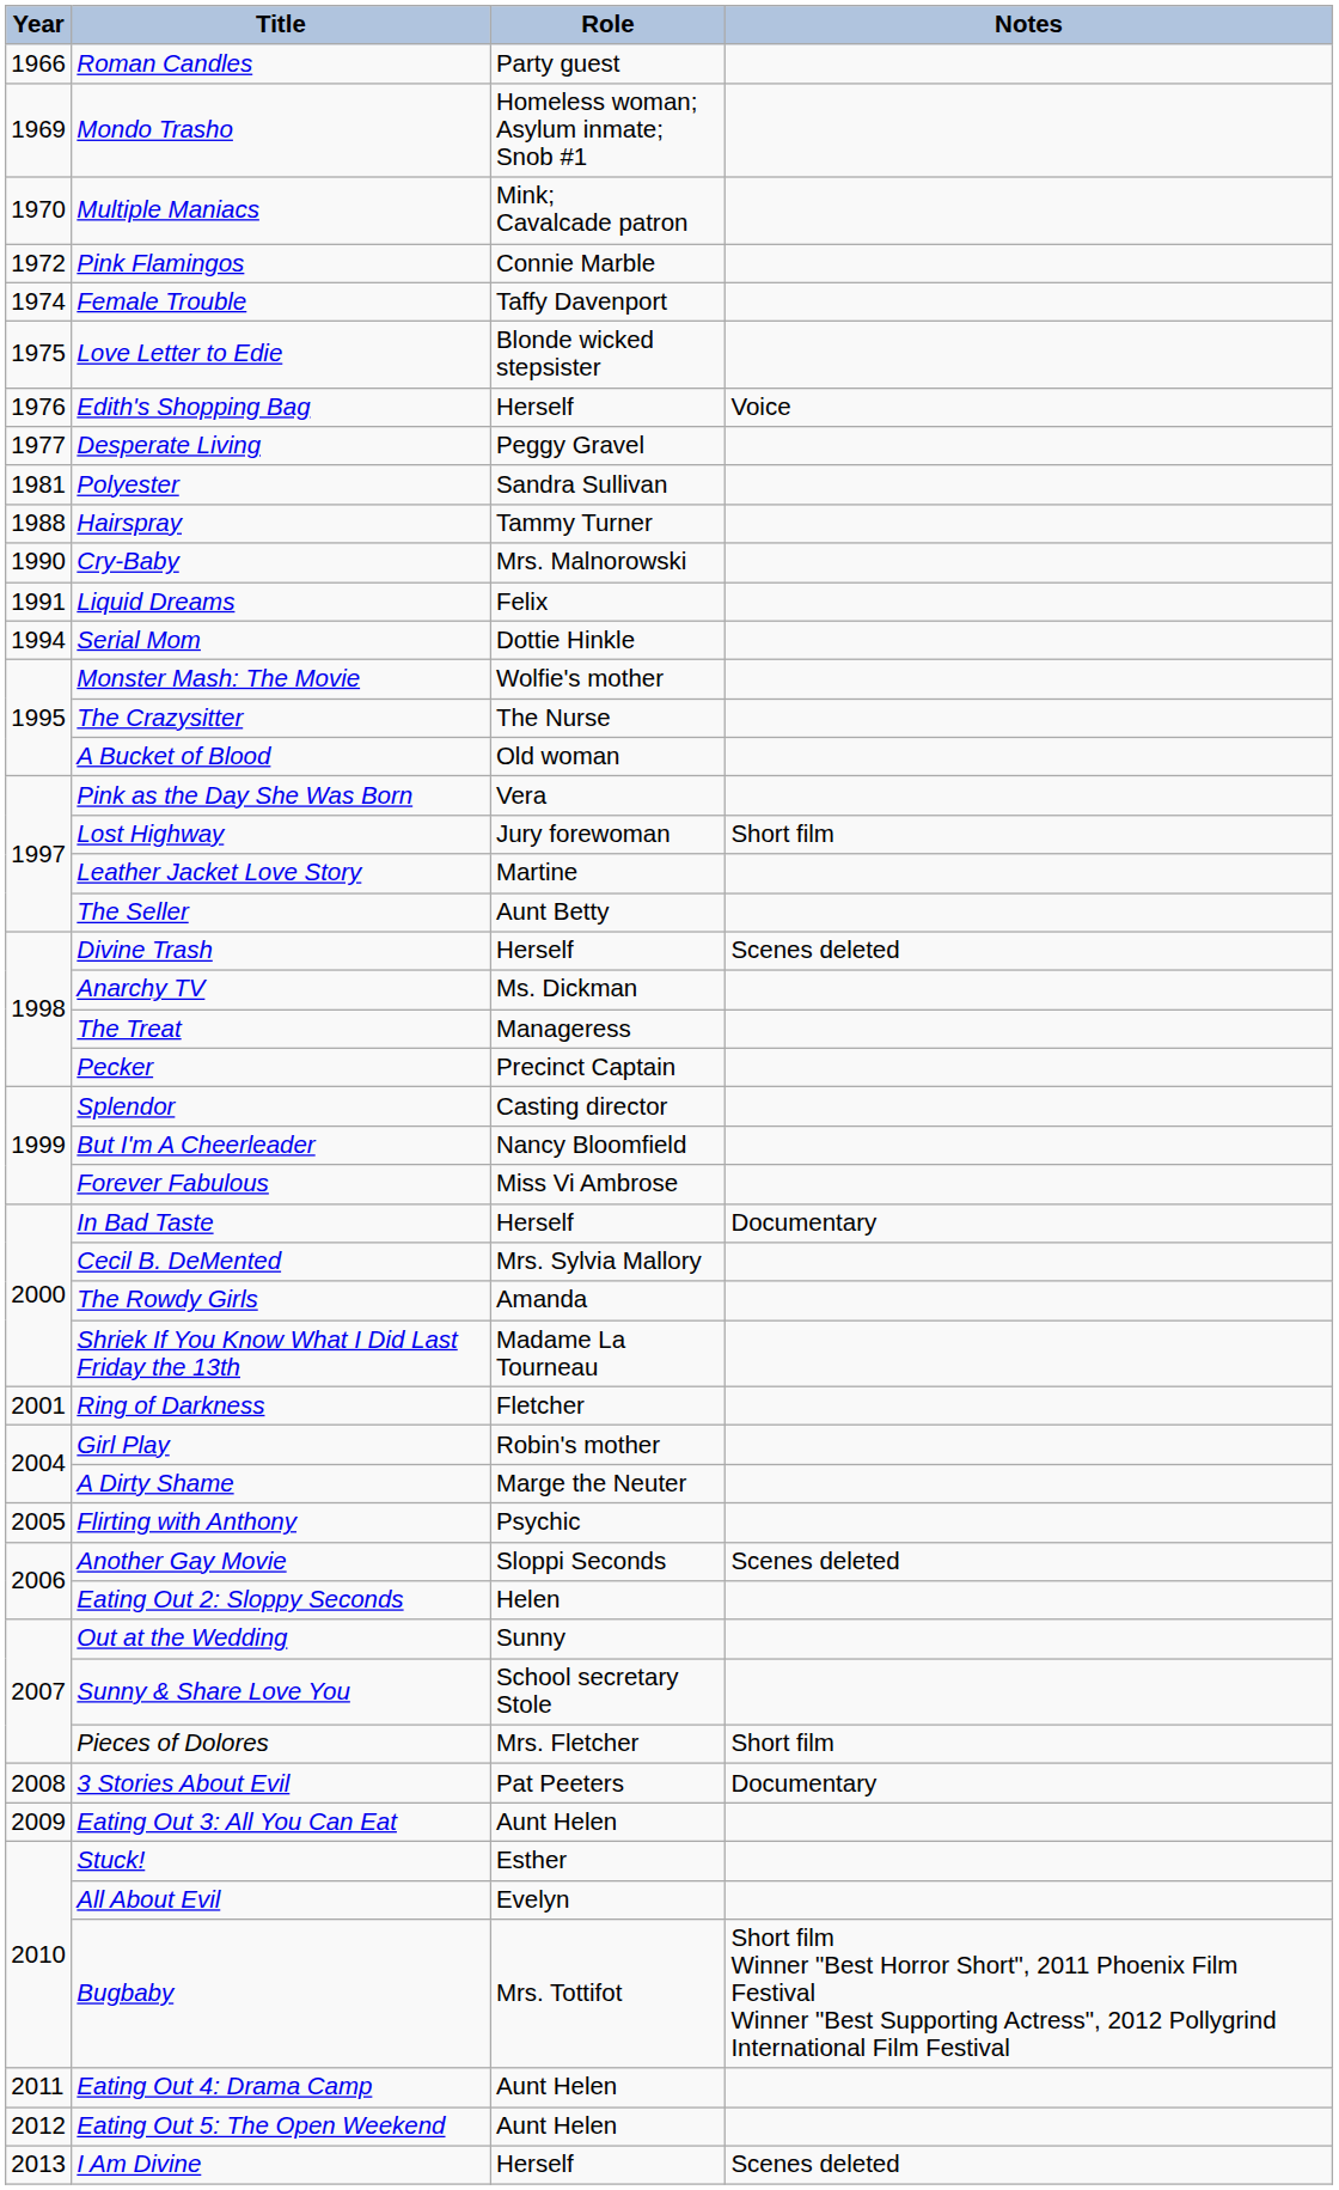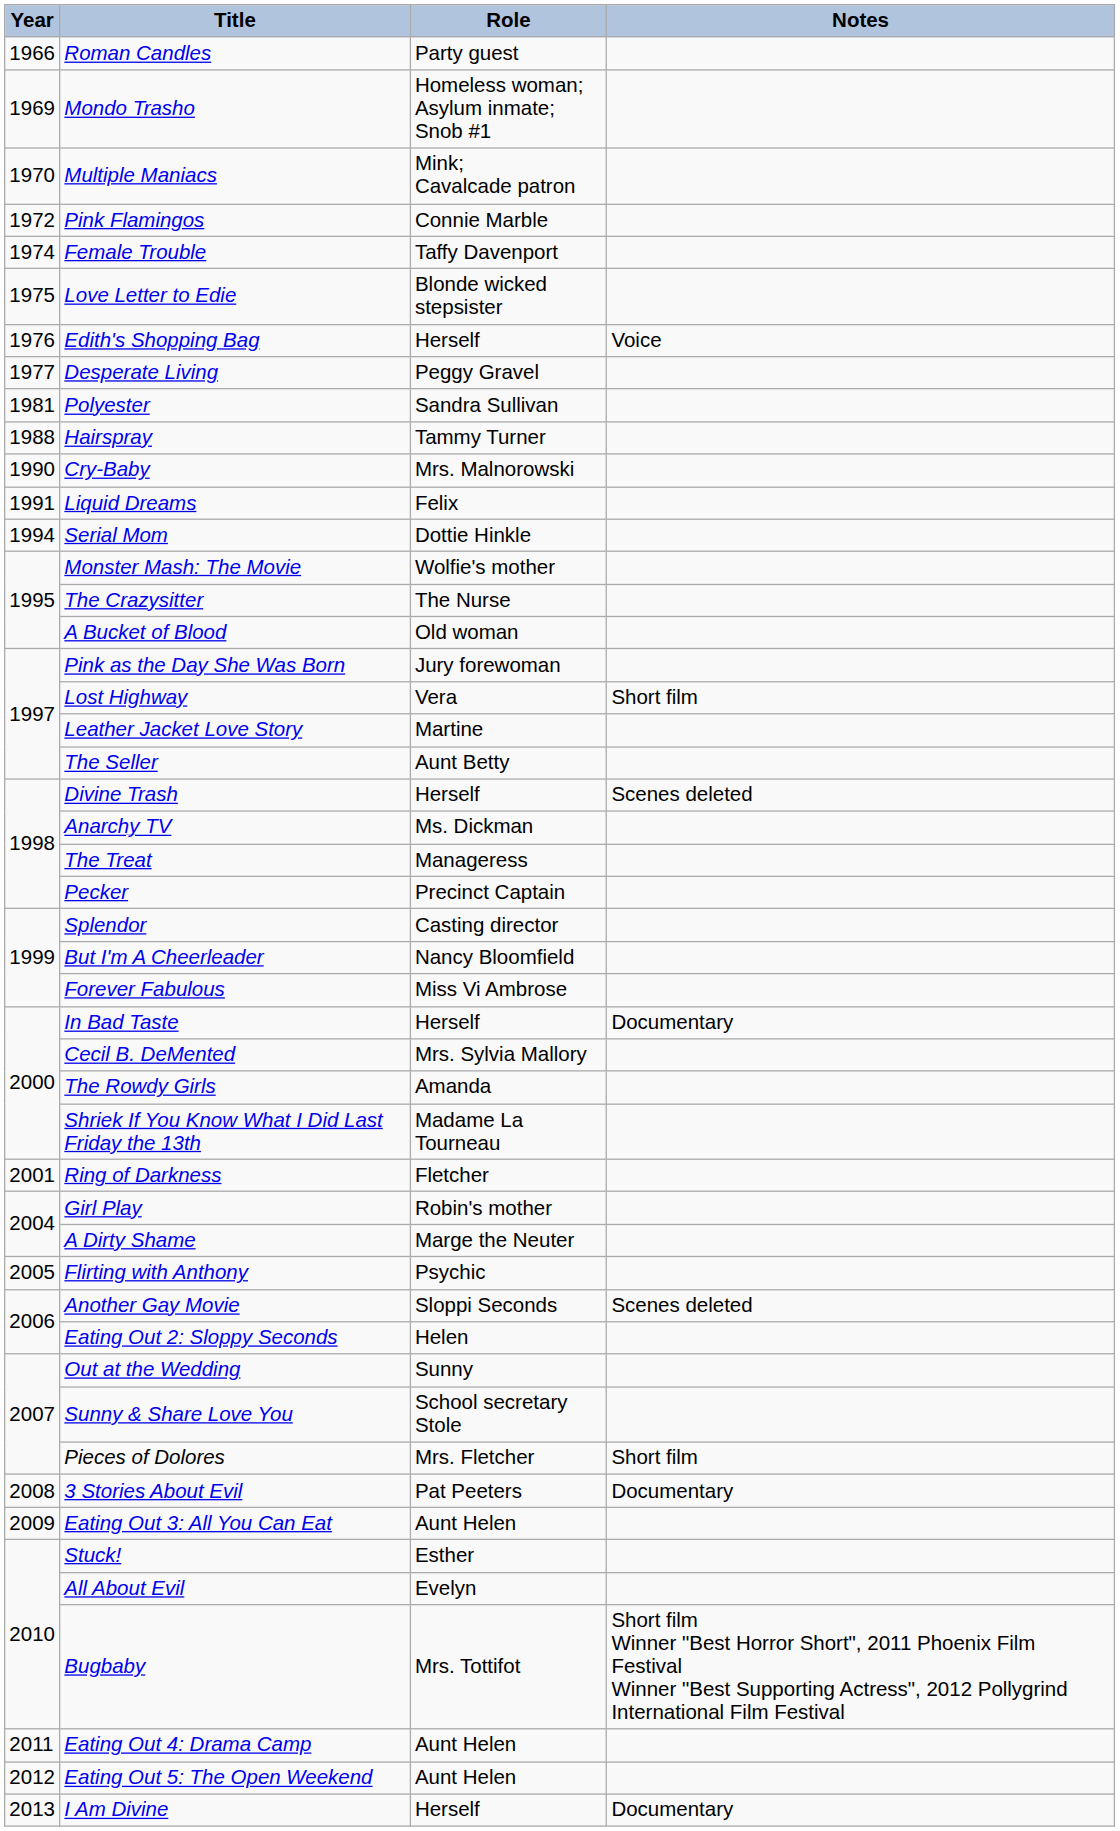 <table class="wikitable">
 <tr>
 <th style="background:#b0c4de;">Year</th>
 <th style="background:#b0c4de;">Title</th>
 <th style="background:#b0c4de;">Role</th>
 <th style="background:#b0c4de;">Notes</th>
 </tr>
 <tr>
 <td>1966</td>
 <td><em><a href='#'>Roman Candles</a></em></td>
 <td>Party guest</td>
 <td></td>
 </tr>
 <tr>
 <td>1969</td>
 <td><em><a href='#'>Mondo Trasho</a></em></td>
 <td>Homeless woman;<br>Asylum inmate;<br>Snob #1</td>
 <td></td>
 </tr>
 <tr>
 <td>1970</td>
 <td><em><a href='#'>Multiple Maniacs</a></em></td>
 <td>Mink;<br>Cavalcade patron</td>
 <td></td>
 </tr>
 <tr>
 <td>1972</td>
 <td><em><a href='#'>Pink Flamingos</a></em></td>
 <td>Connie Marble</td>
 <td></td>
 </tr>
 <tr>
 <td>1974</td>
 <td><em><a href='#'>Female Trouble</a></em></td>
 <td>Taffy Davenport</td>
 <td></td>
 </tr>
 <tr>
 <td>1975</td>
 <td><em><a href='#'>Love Letter to Edie</a></em></td>
 <td>Blonde wicked stepsister</td>
 <td></td>
 </tr>
 <tr>
 <td>1976</td>
 <td><em><a href='#'>Edith's Shopping Bag</a></em></td>
 <td>Herself</td>
 <td>Voice</td>
 </tr>
 <tr>
 <td>1977</td>
 <td><em><a href='#'>Desperate Living</a></em></td>
 <td>Peggy Gravel</td>
 <td></td>
 </tr>
 <tr>
 <td>1981</td>
 <td><em><a href='#'>Polyester</a></em></td>
 <td>Sandra Sullivan</td>
 <td></td>
 </tr>
 <tr>
 <td>1988</td>
 <td><em><a href='#'>Hairspray</a></em></td>
 <td>Tammy Turner</td>
 <td></td>
 </tr>
 <tr>
 <td>1990</td>
 <td><em><a href='#'>Cry-Baby</a></em></td>
 <td>Mrs. Malnorowski</td>
 <td></td>
 </tr>
 <tr>
 <td>1991</td>
 <td><em><a href='#'>Liquid Dreams</a></em></td>
 <td>Felix</td>
 <td></td>
 </tr>
 <tr>
 <td>1994</td>
 <td><em><a href='#'>Serial Mom</a></em></td>
 <td>Dottie Hinkle</td>
 <td></td>
 </tr>
 <tr>
 <td rowspan=3>1995</td>
 <td><em><a href='#'>Monster Mash: The Movie</a></em></td>
 <td>Wolfie's mother</td>
 <td></td>
 </tr>
 <tr>
 <td><em><a href='#'>The Crazysitter</a></em></td>
 <td>The Nurse</td>
 <td></td>
 </tr>
 <tr>
 <td><em><a href='#'>A Bucket of Blood</a></em></td>
 <td>Old woman</td>
 <td></td>
 </tr>
 <tr>
 <td rowspan=4>1997</td>
 <td><em><a href='#'>Pink as the Day She Was Born</a></em></td>
-<td>Vera</td>
+<td>Jury forewoman</td>
 <td></td>
 </tr>
 <tr>
 <td><em><a href='#'>Lost Highway</a></em></td>
-<td>Jury forewoman</td>
+<td>Vera</td>
 <td>Short film</td>
 </tr>
 <tr>
 <td><em><a href='#'>Leather Jacket Love Story</a></em></td>
 <td>Martine</td>
 <td></td>
 </tr>
 <tr>
 <td><em><a href='#'>The Seller</a></em></td>
 <td>Aunt Betty</td>
 <td></td>
 </tr>
 <tr>
 <td rowspan=4>1998</td>
 <td><em><a href='#'>Divine Trash</a></em></td>
 <td>Herself</td>
 <td>Scenes deleted</td>
 </tr>
 <tr>
 <td><em><a href='#'>Anarchy TV</a></em></td>
 <td>Ms. Dickman</td>
 <td></td>
 </tr>
 <tr>
 <td><em><a href='#'>The Treat</a></em></td>
 <td>Manageress</td>
 <td></td>
 </tr>
 <tr>
 <td><em><a href='#'>Pecker</a></em></td>
 <td>Precinct Captain</td>
 <td></td>
 </tr>
 <tr>
 <td rowspan=3>1999</td>
 <td><em><a href='#'>Splendor</a></em></td>
 <td>Casting director</td>
 <td></td>
 </tr>
 <tr>
 <td><em><a href='#'>But I'm A Cheerleader</a></em></td>
 <td>Nancy Bloomfield</td>
 <td></td>
 </tr>
 <tr>
 <td><em><a href='#'>Forever Fabulous</a></em></td>
 <td>Miss Vi Ambrose</td>
 <td></td>
 </tr>
 <tr>
 <td rowspan=4>2000</td>
 <td><em><a href='#'>In Bad Taste</a></em></td>
 <td>Herself</td>
 <td>Documentary</td>
 </tr>
 <tr>
 <td><em><a href='#'>Cecil B. DeMented</a></em></td>
 <td>Mrs. Sylvia Mallory</td>
 <td></td>
 </tr>
 <tr>
 <td><em><a href='#'>The Rowdy Girls</a></em></td>
 <td>Amanda</td>
 <td></td>
 </tr>
 <tr>
 <td><em><a href='#'>Shriek If You Know What I Did Last Friday the 13th</a></em></td>
 <td>Madame La Tourneau</td>
 <td></td>
 </tr>
 <tr>
 <td>2001</td>
 <td><em><a href='#'>Ring of Darkness</a></em></td>
 <td>Fletcher</td>
 <td></td>
 </tr>
 <tr>
 <td rowspan=2>2004</td>
 <td><em><a href='#'>Girl Play</a></em></td>
 <td>Robin's mother</td>
 <td></td>
 </tr>
 <tr>
 <td><em><a href='#'>A Dirty Shame</a></em></td>
 <td>Marge the Neuter</td>
 <td></td>
 </tr>
 <tr>
 <td>2005</td>
 <td><em><a href='#'>Flirting with Anthony</a></em></td>
 <td>Psychic</td>
 <td></td>
 </tr>
 <tr>
 <td rowspan=2>2006</td>
 <td><em><a href='#'>Another Gay Movie</a></em></td>
 <td>Sloppi Seconds</td>
 <td>Scenes deleted</td>
 </tr>
 <tr>
 <td><em><a href='#'>Eating Out 2: Sloppy Seconds</a></em></td>
 <td>Helen</td>
 <td></td>
 </tr>
 <tr>
 <td rowspan=3>2007</td>
 <td><em><a href='#'>Out at the Wedding</a></em></td>
 <td>Sunny</td>
 <td></td>
 </tr>
 <tr>
 <td><em><a href='#'>Sunny & Share Love You</a></em></td>
 <td>School secretary Stole</td>
 <td></td>
 </tr>
 <tr>
 <td><em>Pieces of Dolores</em></td>
 <td>Mrs. Fletcher</td>
 <td>Short film</td>
 </tr>
 <tr>
 <td>2008</td>
 <td><em><a href='#'>3 Stories About Evil</a></em></td>
 <td>Pat Peeters</td>
 <td>Documentary</td>
 </tr>
 <tr>
 <td>2009</td>
 <td><em><a href='#'>Eating Out 3: All You Can Eat</a></em></td>
 <td>Aunt Helen</td>
 <td></td>
 </tr>
 <tr>
 <td rowspan=3>2010</td>
 <td><em><a href='#'>Stuck!</a></em></td>
 <td>Esther</td>
 <td></td>
 </tr>
 <tr>
 <td><em><a href='#'>All About Evil</a></em></td>
 <td>Evelyn</td>
 <td></td>
 </tr>
 <tr>
 <td><em><a href='#'>Bugbaby</a></em></td>
 <td>Mrs. Tottifot</td>
 <td>Short film <br> Winner "Best Horror Short", 2011 Phoenix Film Festival <br> Winner "Best Supporting Actress", 2012 Pollygrind International Film Festival</td>
 </tr>
 <tr>
 <td>2011</td>
 <td><em><a href='#'>Eating Out 4: Drama Camp</a></em></td>
 <td>Aunt Helen</td>
 <td></td>
 </tr>
 <tr>
 <td>2012</td>
 <td><em><a href='#'>Eating Out 5: The Open Weekend</a></em></td>
 <td>Aunt Helen</td>
 <td></td>
 </tr>
 <tr>
 <td>2013</td>
 <td><em><a href='#'>I Am Divine</a></em></td>
 <td>Herself</td>
-<td>Scenes deleted</td>
+<td>Documentary</td>
 </tr>
 </table>
